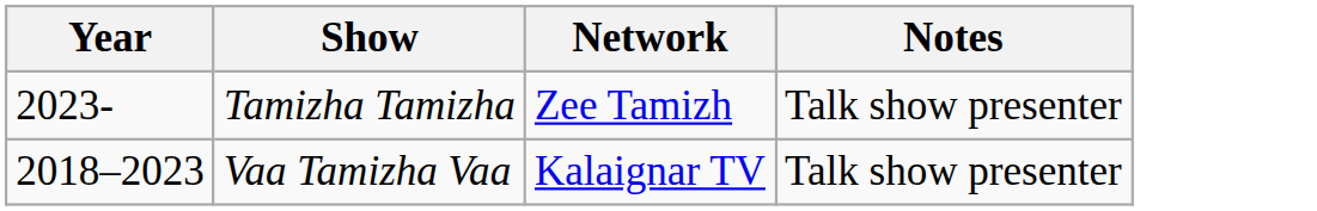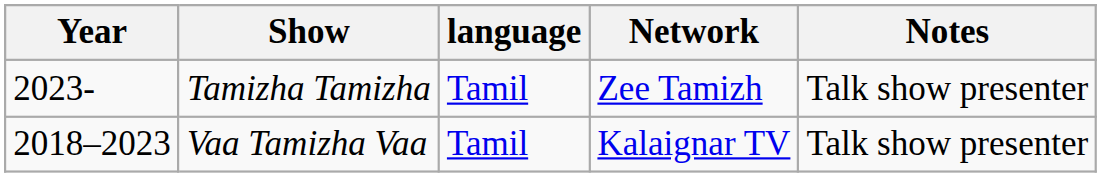 <table class="wikitable">
 <tr style="background:#ccc; text-align:center;">
 <th>Year</th>
 <th>Show</th>
+<th>language</th>
 <th>Network</th>
 <th>Notes</th>
 </tr>
 <tr>
 <td>2023-</td>
 <td><em>Tamizha Tamizha</em></td>
+<td><a href='#'>Tamil</a></td>
 <td><a href='#'>Zee Tamizh</a></td>
 <td>Talk show presenter</td>
 </tr>
 <tr>
 <td>2018–2023</td>
 <td><em> Vaa Tamizha Vaa</em></td>
+<td><a href='#'>Tamil</a></td>
 <td><a href='#'>Kalaignar TV</a></td>
 <td>Talk show presenter</td>
 </tr>
 </table>
